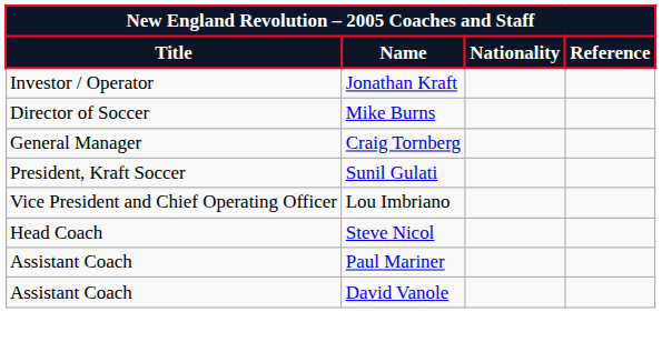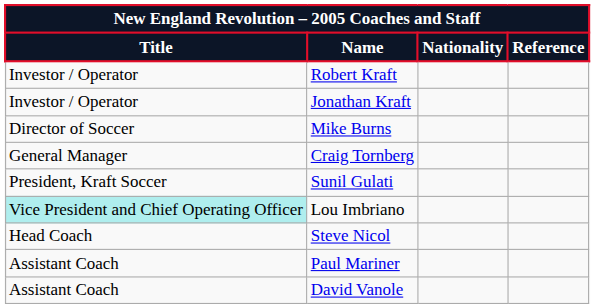 <table class="wikitable">
 <tr>
 <th colspan="4" style="background:#0c1527; color:#fff; border:2px solid #e20e2a; text-align: center; font-weight:bold;">New England Revolution – 2005 Coaches and Staff</th>
 </tr>
 <tr>
 <th style="background:#0c1527; color:#fff; border:2px solid #e20e2a;" scope="col">Title</th>
 <th style="background:#0c1527; color:#fff; border:2px solid #e20e2a;" scope="col">Name</th>
 <th style="background:#0c1527; color:#fff; border:2px solid #e20e2a;" scope="col">Nationality</th>
 <th style="background:#0c1527; color:#fff; border:2px solid #e20e2a;" scope="col">Reference</th>
+</tr>
+<tr>
+<td>Investor / Operator</td>
+<td><a href='#'>Robert Kraft</a></td>
+<td></td>
+<td></td>
 </tr>
 <tr>
 <td>Investor / Operator</td>
 <td><a href='#'>Jonathan Kraft</a></td>
 <td></td>
 <td></td>
 </tr>
 <tr>
 <td>Director of Soccer</td>
 <td><a href='#'>Mike Burns</a></td>
 <td></td>
 <td></td>
 </tr>
 <tr>
 <td>General Manager</td>
 <td><a href='#'>Craig Tornberg</a></td>
 <td></td>
 <td></td>
 </tr>
 <tr>
 <td>President, Kraft Soccer</td>
 <td><a href='#'>Sunil Gulati</a></td>
 <td></td>
 <td></td>
 </tr>
 <tr>
-<td>Vice President and Chief Operating Officer</td>
+<td style="background: paleturquoise;">Vice President and Chief Operating Officer</td>
 <td>Lou Imbriano</td>
 <td></td>
 <td></td>
 </tr>
 <tr>
 <td>Head Coach</td>
 <td><a href='#'>Steve Nicol</a></td>
 <td></td>
 <td></td>
 </tr>
 <tr>
 <td>Assistant Coach</td>
 <td><a href='#'>Paul Mariner</a></td>
 <td></td>
 <td></td>
 </tr>
 <tr>
 <td>Assistant Coach</td>
 <td><a href='#'>David Vanole</a></td>
 <td></td>
 <td></td>
 </tr>
 </table>
